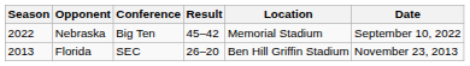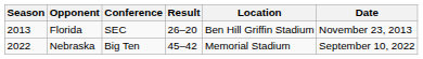 <table class="wikitable">
 <tr>
 <th>Season</th>
 <th>Opponent</th>
 <th>Conference</th>
 <th>Result</th>
 <th>Location</th>
 <th>Date</th>
 </tr>
 <tr>
+<td>2013</td>
+<td>Florida</td>
+<td>SEC</td>
+<td>26–20</td>
+<td>Ben Hill Griffin Stadium</td>
+<td>November 23, 2013</td>
+</tr>
+<tr>
 <td>2022</td>
 <td>Nebraska</td>
 <td>Big Ten</td>
 <td>45–42</td>
 <td>Memorial Stadium</td>
 <td>September 10, 2022</td>
 </tr>
-<tr>
-<td>2013</td>
-<td>Florida</td>
-<td>SEC</td>
-<td>26–20</td>
-<td>Ben Hill Griffin Stadium</td>
-<td>November 23, 2013</td>
-</tr>
 </table>
